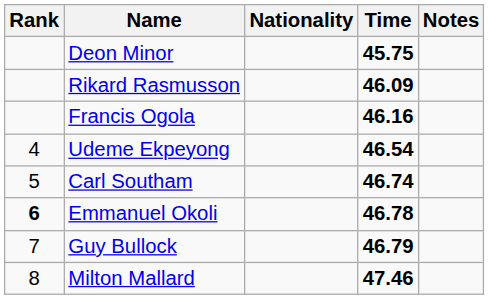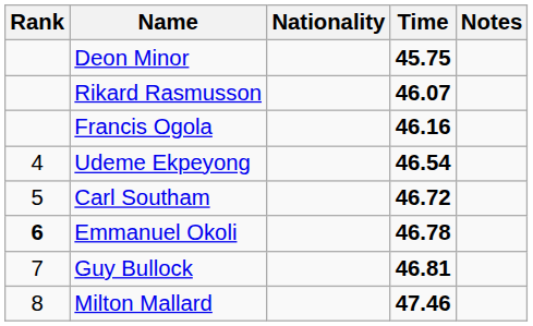 <table class="wikitable sortable" style="text-align:center">
 <tr>
 <th>Rank</th>
 <th>Name</th>
 <th>Nationality</th>
 <th>Time</th>
 <th>Notes</th>
 </tr>
 <tr>
 <td></td>
 <td align=left><a href='#'>Deon Minor</a></td>
 <td align=left></td>
 <td><strong>45.75</strong></td>
 <td></td>
 </tr>
 <tr>
 <td></td>
 <td align=left><a href='#'>Rikard Rasmusson</a></td>
 <td align=left></td>
-<td><strong>46.09</strong></td>
+<td><strong>46.07</strong></td>
 <td></td>
 </tr>
 <tr>
 <td></td>
 <td align=left><a href='#'>Francis Ogola</a></td>
 <td align=left></td>
 <td><strong>46.16</strong></td>
 <td></td>
 </tr>
 <tr>
 <td>4</td>
 <td align=left><a href='#'>Udeme Ekpeyong</a></td>
 <td align=left></td>
 <td><strong>46.54</strong></td>
 <td></td>
 </tr>
 <tr>
 <td>5</td>
 <td align=left><a href='#'>Carl Southam</a></td>
 <td align=left></td>
-<td><strong>46.74</strong></td>
+<td><strong>46.72</strong></td>
 <td></td>
 </tr>
 <tr>
 <td><strong>6</strong></td>
 <td align=left><a href='#'>Emmanuel Okoli</a></td>
 <td align=left></td>
 <td><strong>46.78</strong></td>
 <td></td>
 </tr>
 <tr>
 <td>7</td>
 <td align=left><a href='#'>Guy Bullock</a></td>
 <td align=left></td>
-<td><strong>46.79</strong></td>
+<td><strong>46.81</strong></td>
 <td></td>
 </tr>
 <tr>
 <td>8</td>
 <td align=left><a href='#'>Milton Mallard</a></td>
 <td align=left></td>
 <td><strong>47.46</strong></td>
 <td></td>
 </tr>
 </table>
